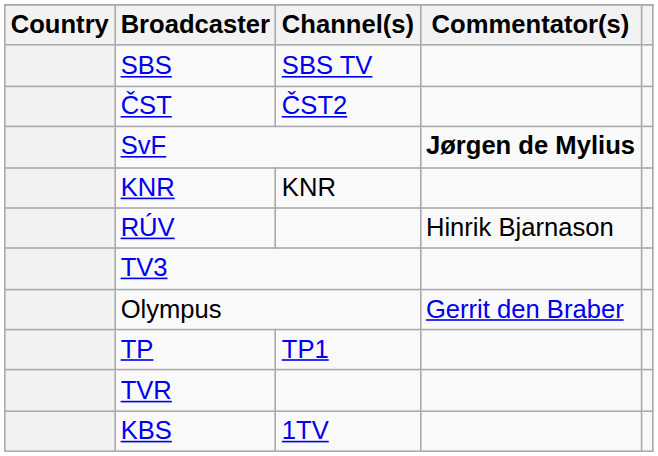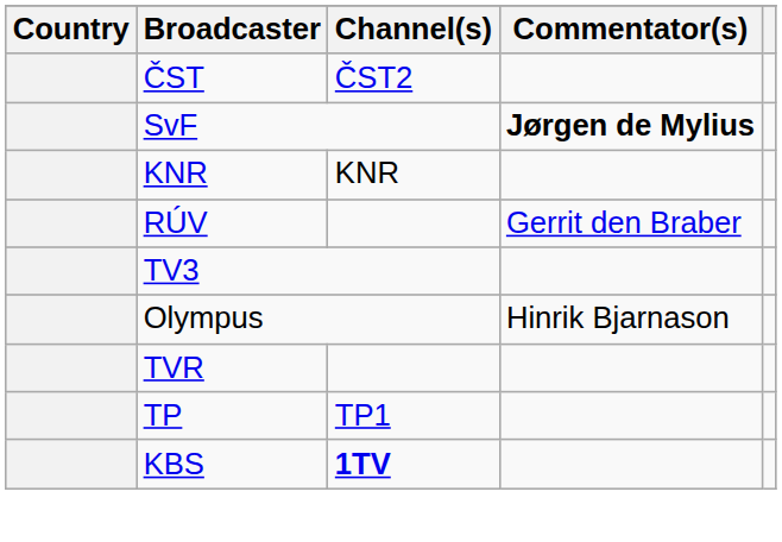 <table class="wikitable plainrowheaders">
 <tr>
 </tr>
 <tr>
 <th scope="col">Country</th>
 <th scope="col">Broadcaster</th>
 <th scope="col">Channel(s)</th>
 <th scope="col">Commentator(s)</th>
 <th scope="col"></th>
-</tr>
-<tr>
-<th scope="row"></th>
-<td><a href='#'>SBS</a></td>
-<td><a href='#'>SBS TV</a></td>
-<td></td>
-<td style="text-align:center"></td>
 </tr>
 <tr>
 <th scope="row"></th>
 <td><a href='#'>ČST</a></td>
 <td><a href='#'>ČST2</a></td>
 <td></td>
 <td style="text-align:center"></td>
 </tr>
 <tr>
 <th scope="row"></th>
 <td colspan="2"><a href='#'>SvF</a></td>
 <td><strong>Jørgen de Mylius</strong></td>
 <td style="text-align:center"></td>
 </tr>
 <tr>
 <th scope="row"></th>
 <td><a href='#'>KNR</a></td>
 <td>KNR</td>
 <td></td>
 <td style="text-align:center"></td>
 </tr>
 <tr>
 <th scope="row"></th>
 <td><a href='#'>RÚV</a></td>
 <td></td>
-<td>Hinrik Bjarnason</td>
+<td><a href='#'>Gerrit den Braber</a></td>
 <td style="text-align:center"></td>
 </tr>
 <tr>
 <th scope="row"></th>
 <td colspan="2"><a href='#'>TV3</a></td>
 <td></td>
 <td style="text-align:center"></td>
 </tr>
 <tr>
 <th scope="row"></th>
 <td colspan="2">Olympus</td>
-<td><a href='#'>Gerrit den Braber</a></td>
+<td>Hinrik Bjarnason</td>
+<td style="text-align:center"></td>
+</tr>
+<tr>
+<th scope="row"></th>
+<td><a href='#'>TVR</a></td>
+<td></td>
+<td></td>
 <td style="text-align:center"></td>
 </tr>
 <tr>
 <th scope="row"></th>
 <td><a href='#'>TP</a></td>
 <td><a href='#'>TP1</a></td>
 <td></td>
 <td style="text-align:center"></td>
 </tr>
 <tr>
 <th scope="row"></th>
-<td><a href='#'>TVR</a></td>
-<td></td>
-<td></td>
-<td style="text-align:center"></td>
-</tr>
-<tr>
-<th scope="row"></th>
 <td><a href='#'>KBS</a></td>
-<td><a href='#'>1TV</a></td>
+<td><strong><a href='#'>1TV</a></strong></td>
 <td></td>
 <td style="text-align:center"></td>
 </tr>
 </table>
